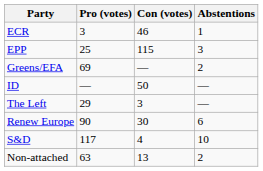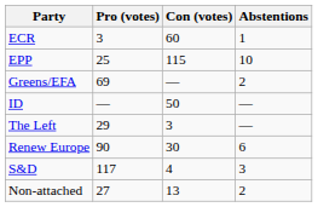 <table class="wikitable mw-collapsible">
 <tr>
 <th>Party</th>
 <th class="">Pro (votes)</th>
 <th class="">Con (votes)</th>
 <th>Abstentions</th>
 </tr>
 <tr>
 <td class=""><a href='#'>ECR</a></td>
 <td>3</td>
-<td>46</td>
+<td>60</td>
 <td>1</td>
 </tr>
 <tr>
 <td class=""><a href='#'>EPP</a></td>
 <td>25</td>
 <td>115</td>
-<td>3</td>
+<td>10</td>
 </tr>
 <tr>
 <td class=""><a href='#'>Greens/EFA</a></td>
 <td>69</td>
 <td>—</td>
 <td>2</td>
 </tr>
 <tr>
 <td class=""><a href='#'>ID</a></td>
 <td>—</td>
 <td>50</td>
 <td>—</td>
 </tr>
 <tr>
 <td class=""><a href='#'>The Left</a></td>
 <td>29</td>
 <td>3</td>
 <td>—</td>
 </tr>
 <tr>
 <td class=""><a href='#'>Renew Europe</a></td>
 <td>90</td>
 <td>30</td>
 <td>6</td>
 </tr>
 <tr>
 <td class=""><a href='#'>S&D</a></td>
 <td>117</td>
 <td>4</td>
-<td>10</td>
+<td>3</td>
 </tr>
 <tr>
 <td class="">Non-attached</td>
-<td>63</td>
+<td>27</td>
 <td>13</td>
 <td>2</td>
 </tr>
 </table>
